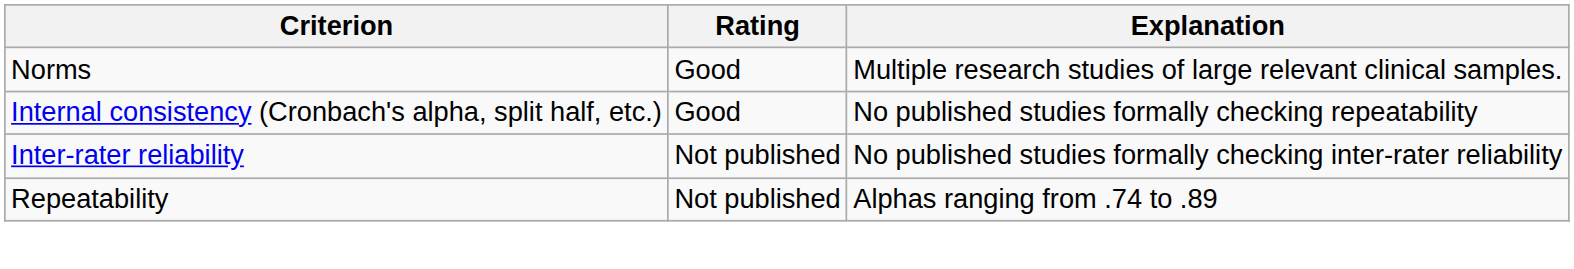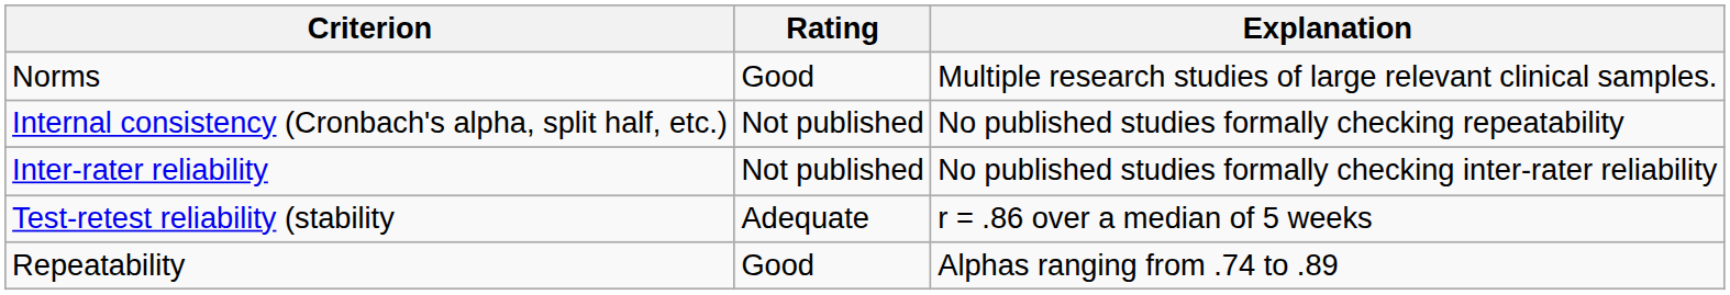 <table class="wikitable">
 <tr>
 <th scope="col">Criterion</th>
 <th scope="col">Rating</th>
 <th scope="col">Explanation</th>
 </tr>
 <tr>
 <td>Norms</td>
 <td>Good</td>
 <td>Multiple research studies of large relevant clinical samples.</td>
 </tr>
 <tr>
 <td><a href='#'>Internal consistency</a> (Cronbach's alpha, split half, etc.)</td>
-<td>Good</td>
+<td>Not published</td>
 <td>No published studies formally checking repeatability</td>
 </tr>
 <tr>
 <td><a href='#'>Inter-rater reliability</a></td>
 <td>Not published</td>
 <td>No published studies formally checking inter-rater reliability</td>
 </tr>
 <tr>
+<td><a href='#'>Test-retest reliability</a> (stability</td>
+<td>Adequate</td>
+<td>r = .86 over a median of 5 weeks</td>
+</tr>
+<tr>
 <td>Repeatability</td>
-<td>Not published</td>
+<td>Good</td>
 <td>Alphas ranging from .74 to .89</td>
 </tr>
 </table>
